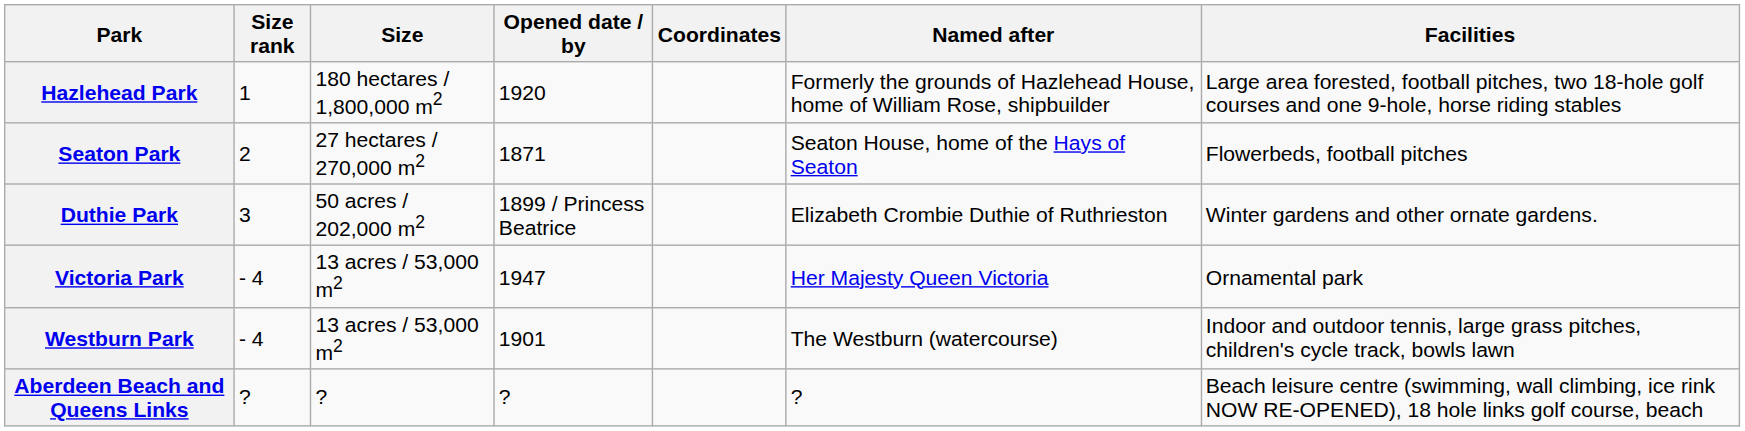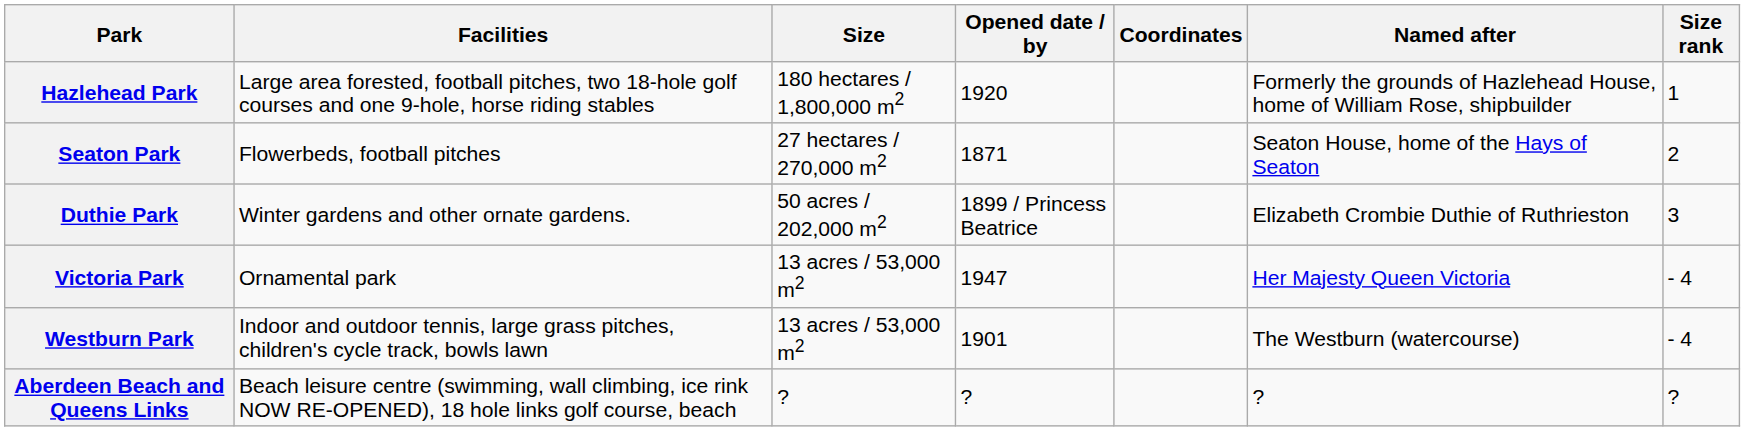 <table class="wikitable" style="font-size: 95%;">
 <tr>
 <th>Park</th>
-<th>Size rank</th>
+<th>Facilities</th>
 <th>Size</th>
 <th>Opened date / by</th>
 <th>Coordinates</th>
 <th>Named after</th>
-<th>Facilities</th>
+<th>Size rank</th>
 </tr>
 <tr>
 <th><a href='#'>Hazlehead Park</a></th>
-<td>1</td>
+<td>Large area forested, football pitches, two 18-hole golf courses and one 9-hole, horse riding stables</td>
 <td>180 hectares / 1,800,000 m<sup>2</sup></td>
 <td>1920</td>
 <td></td>
 <td>Formerly the grounds of Hazlehead House, home of William Rose, shipbuilder</td>
-<td>Large area forested, football pitches, two 18-hole golf courses and one 9-hole, horse riding stables</td>
+<td>1</td>
 </tr>
 <tr>
 <th><a href='#'>Seaton Park</a></th>
-<td>2</td>
+<td>Flowerbeds, football pitches</td>
 <td>27 hectares / 270,000 m<sup>2</sup></td>
 <td>1871</td>
 <td></td>
 <td>Seaton House, home of the <a href='#'>Hays of Seaton</a></td>
-<td>Flowerbeds, football pitches</td>
+<td>2</td>
 </tr>
 <tr>
 <th><a href='#'>Duthie Park</a></th>
-<td>3</td>
+<td>Winter gardens and other ornate gardens.</td>
 <td>50 acres / 202,000 m<sup>2</sup></td>
 <td>1899 / Princess Beatrice</td>
 <td></td>
 <td>Elizabeth Crombie Duthie of Ruthrieston</td>
-<td>Winter gardens and other ornate gardens.</td>
+<td>3</td>
 </tr>
 <tr>
 <th><a href='#'>Victoria Park</a></th>
-<td>- 4</td>
+<td>Ornamental park</td>
 <td>13 acres / 53,000 m<sup>2</sup></td>
 <td>1947</td>
 <td></td>
 <td><a href='#'>Her Majesty Queen Victoria</a></td>
-<td>Ornamental park</td>
+<td>- 4</td>
 </tr>
 <tr>
 <th><a href='#'>Westburn Park</a></th>
-<td>- 4</td>
+<td>Indoor and outdoor tennis, large grass pitches, children's cycle track, bowls lawn</td>
 <td>13 acres / 53,000 m<sup>2</sup></td>
 <td>1901</td>
 <td></td>
 <td>The Westburn (watercourse)</td>
-<td>Indoor and outdoor tennis, large grass pitches, children's cycle track, bowls lawn</td>
+<td>- 4</td>
 </tr>
 <tr>
 <th><a href='#'>Aberdeen Beach and Queens Links</a></th>
-<td>?</td>
+<td>Beach leisure centre (swimming, wall climbing, ice rink NOW RE-OPENED), 18 hole links golf course, beach</td>
 <td>?</td>
 <td>?</td>
 <td></td>
 <td>? </td>
-<td>Beach leisure centre (swimming, wall climbing, ice rink NOW RE-OPENED), 18 hole links golf course, beach</td>
+<td>?</td>
 </tr>
 </table>
